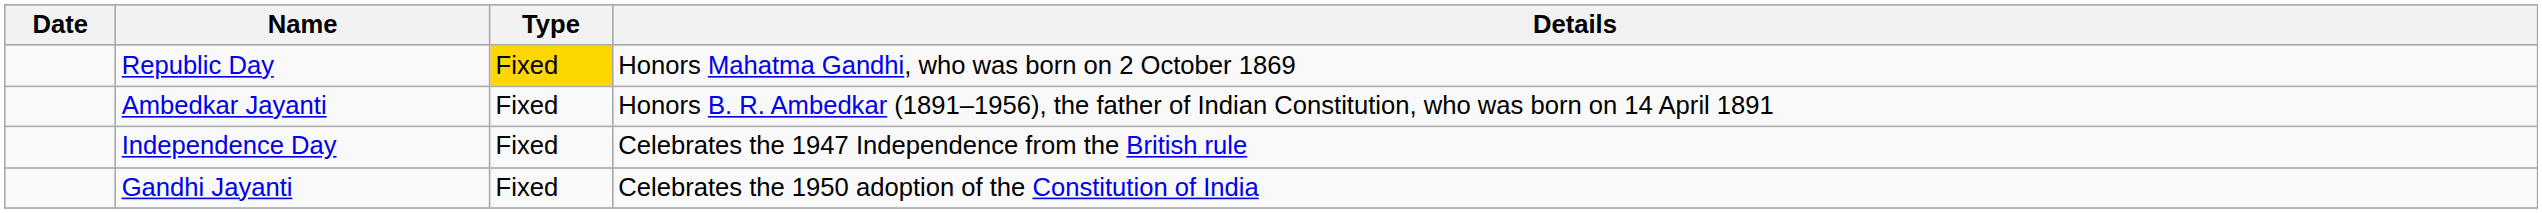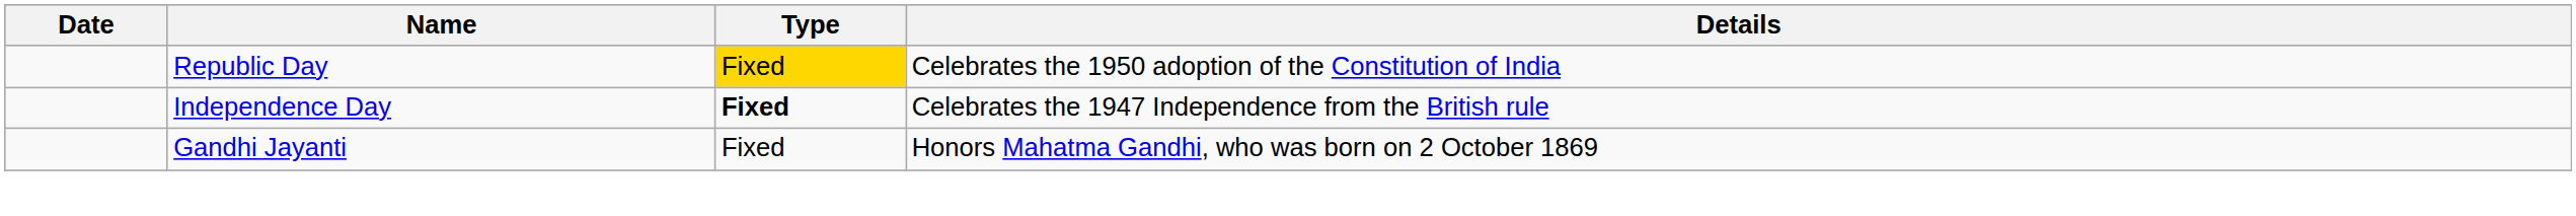 <table class="sortable wikitable static-row-numbers" style="width:100%;">
 <tr style="background:#CCCC;">
 <th>Date</th>
 <th>Name</th>
 <th>Type</th>
 <th>Details</th>
 </tr>
 <tr>
 <td></td>
 <td><a href='#'>Republic Day</a></td>
 <td style="background: gold;">Fixed</td>
-<td>Honors <a href='#'>Mahatma Gandhi</a>, who was born on 2 October 1869</td>
-</tr>
-<tr>
-<td></td>
-<td><a href='#'>Ambedkar Jayanti</a></td>
-<td>Fixed</td>
-<td>Honors <a href='#'>B. R. Ambedkar</a> (1891–1956), the father of Indian Constitution, who was born on 14 April 1891</td>
+<td>Celebrates the 1950 adoption of the <a href='#'>Constitution of India</a></td>
 </tr>
 <tr>
 <td></td>
 <td><a href='#'>Independence Day</a></td>
-<td>Fixed</td>
+<td><strong>Fixed</strong></td>
 <td>Celebrates the 1947 Independence from the <a href='#'>British rule</a></td>
 </tr>
 <tr>
 <td></td>
 <td><a href='#'>Gandhi Jayanti</a></td>
 <td>Fixed</td>
-<td>Celebrates the 1950 adoption of the <a href='#'>Constitution of India</a></td>
+<td>Honors <a href='#'>Mahatma Gandhi</a>, who was born on 2 October 1869</td>
 </tr>
 </table>
